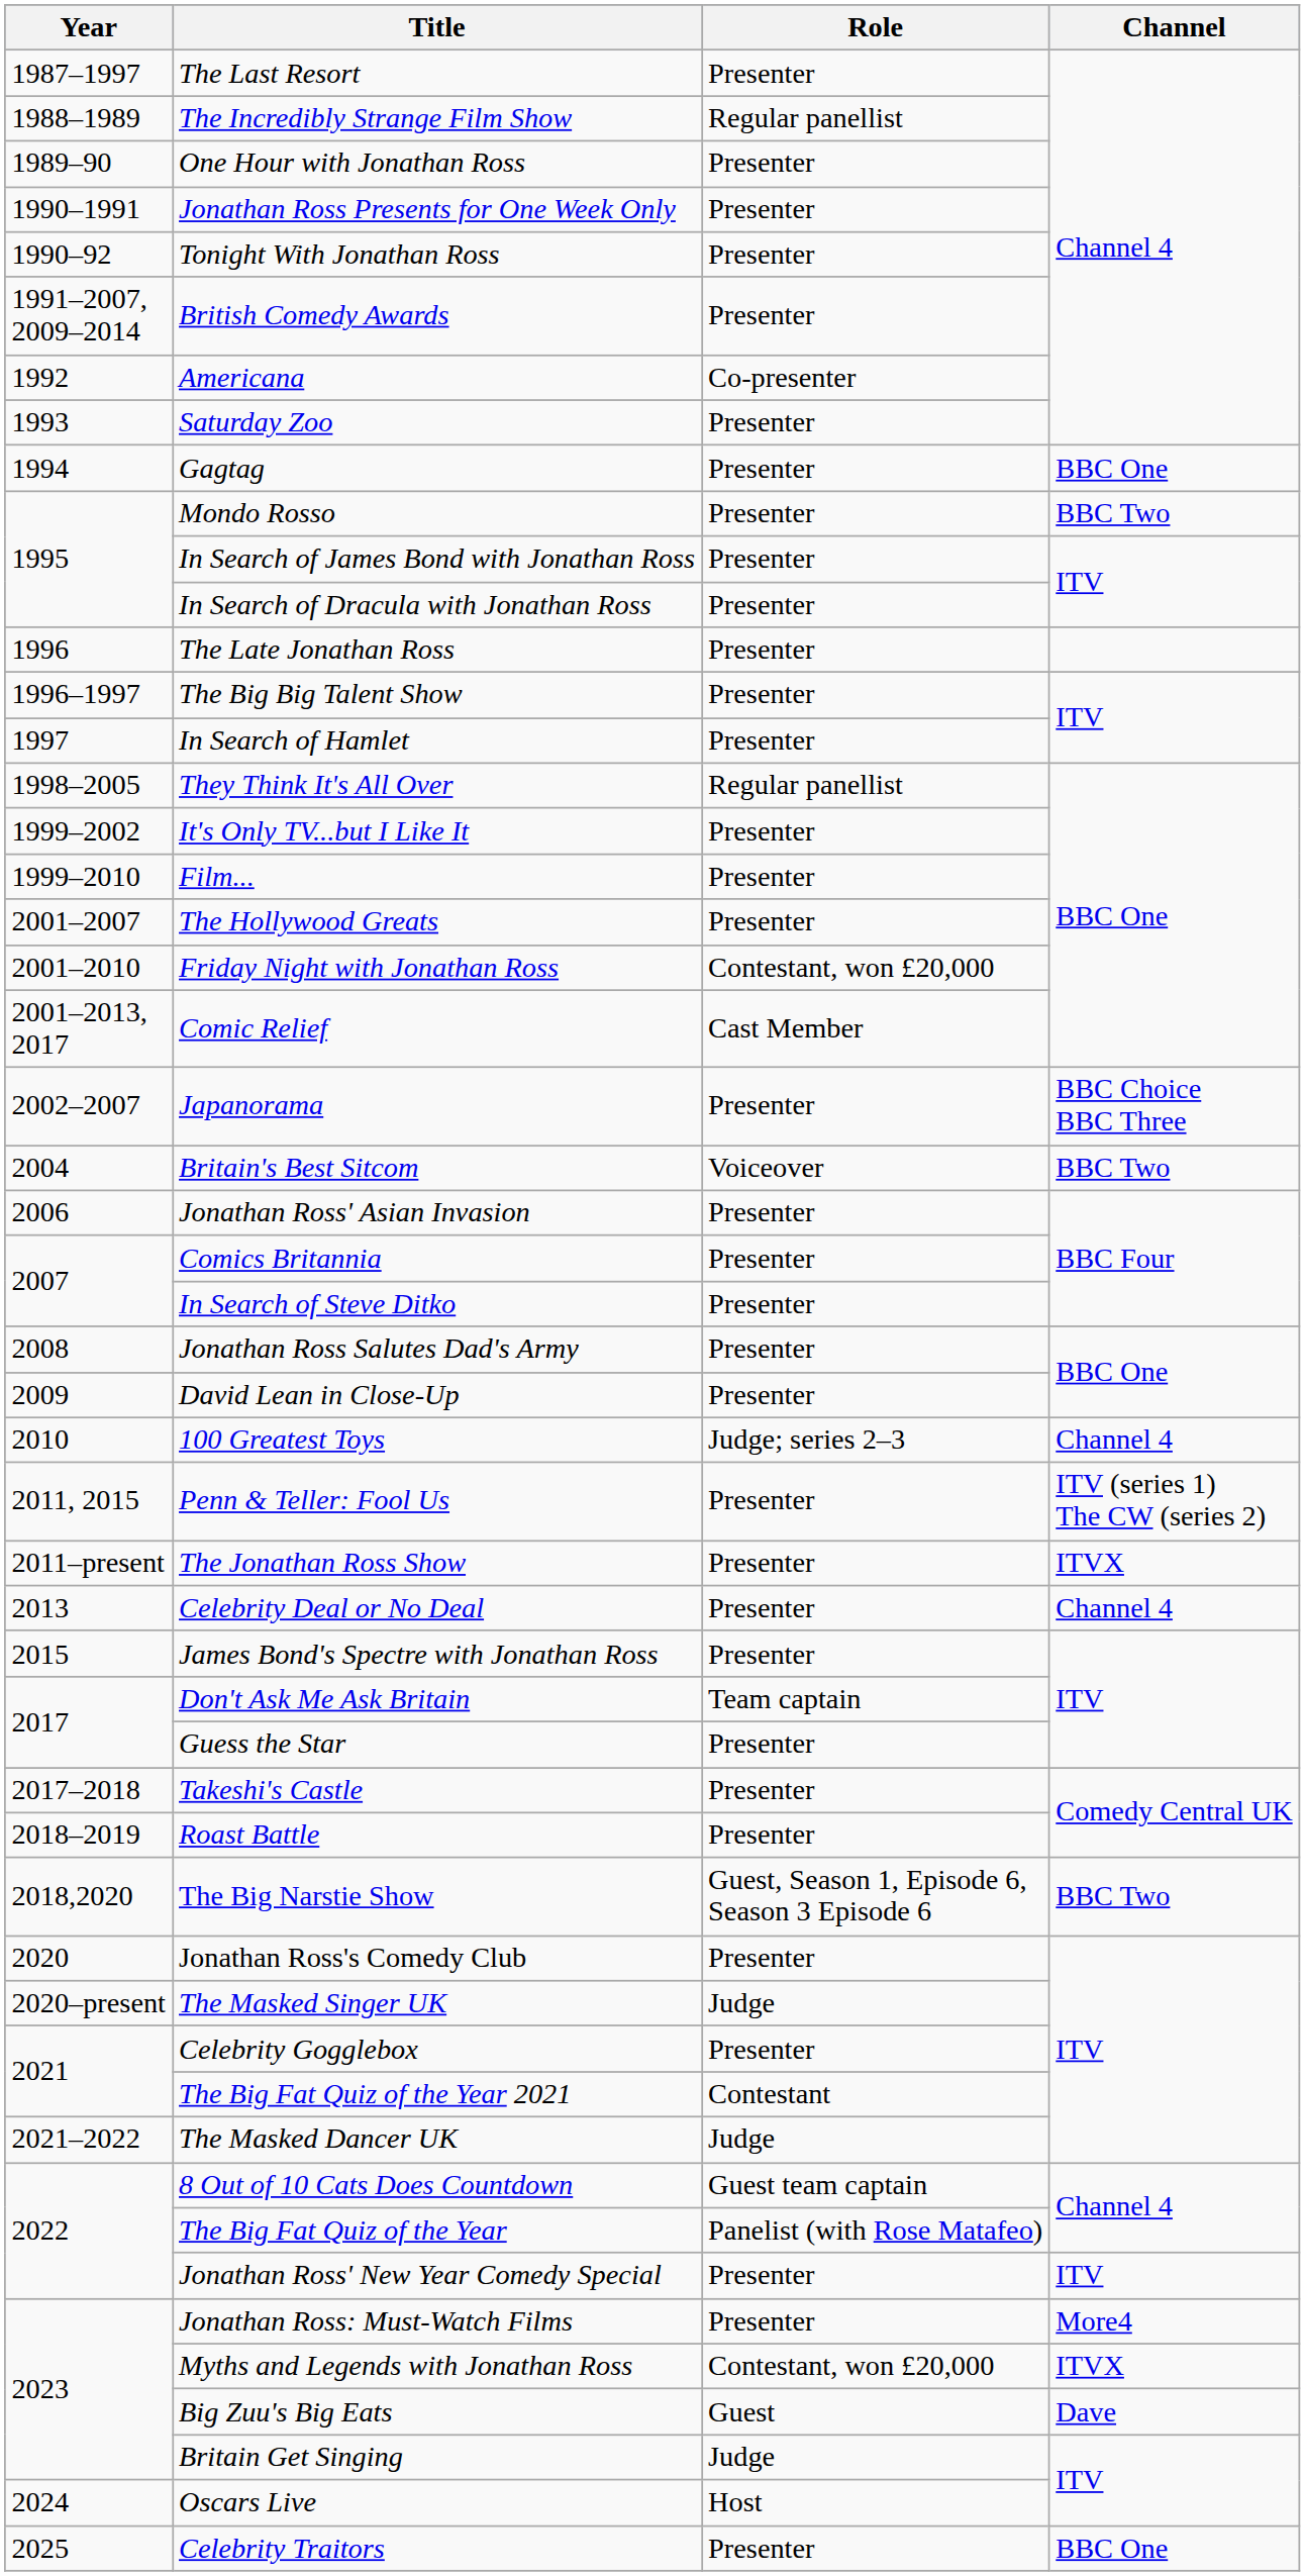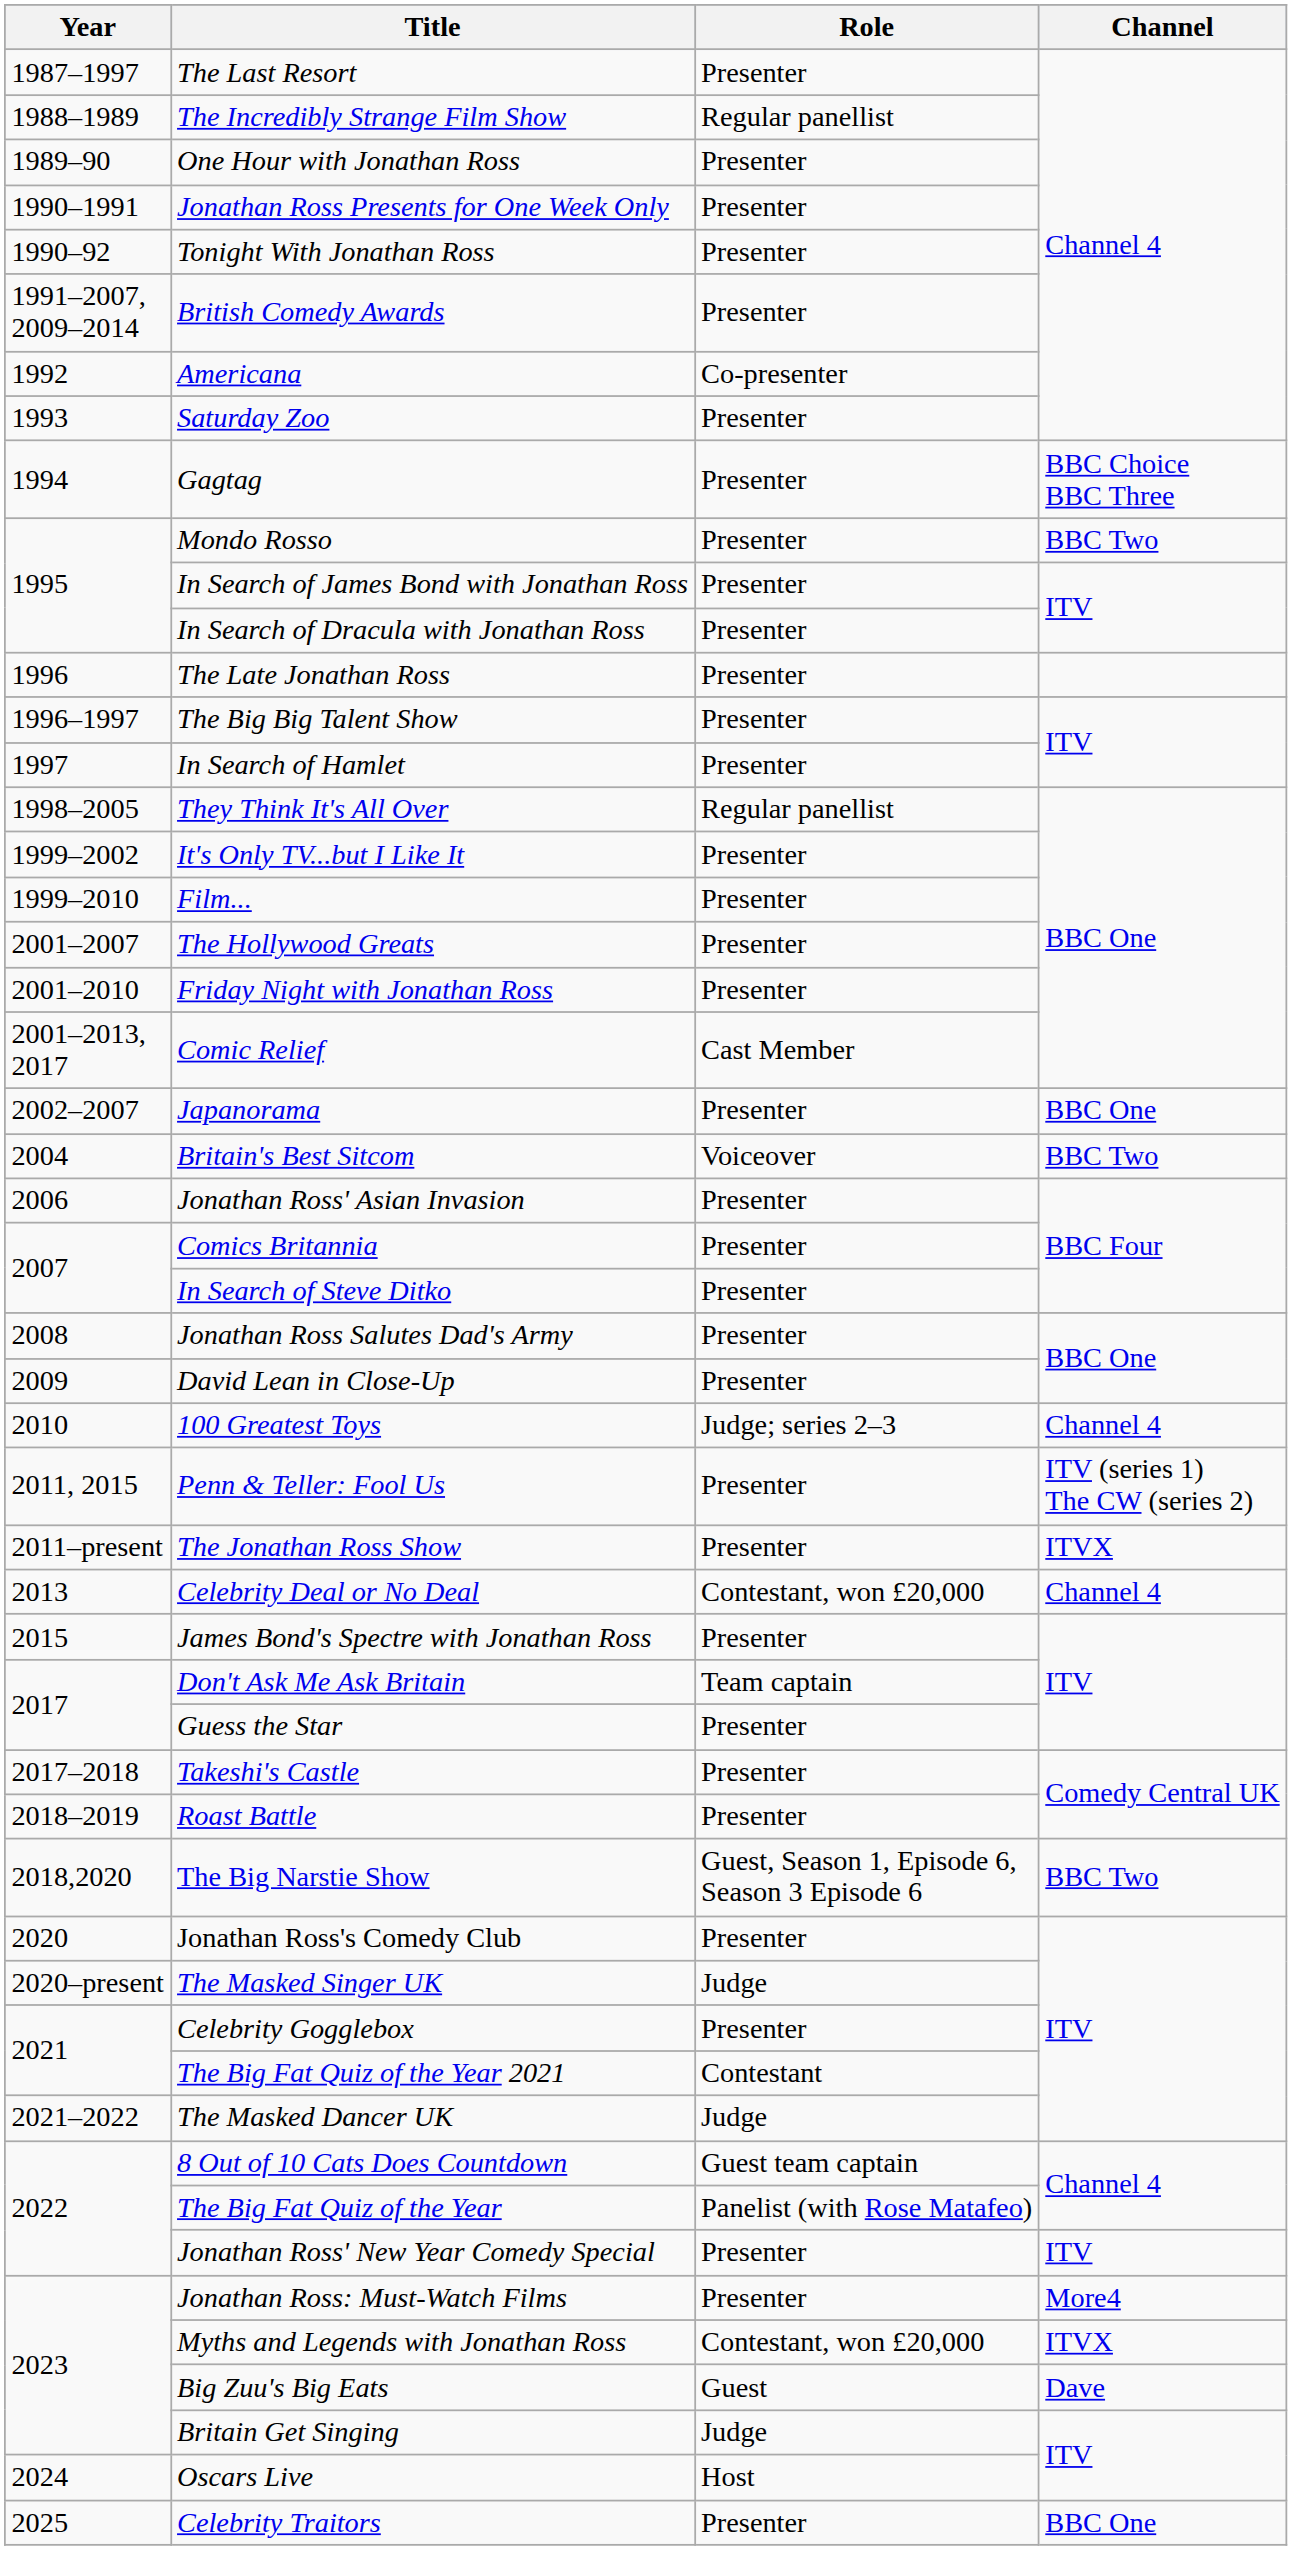 <table class="wikitable">
 <tr style="background:#b0c4de; text-align:center;">
 <th>Year</th>
 <th>Title</th>
 <th>Role</th>
 <th>Channel</th>
 </tr>
 <tr>
 <td>1987–1997</td>
 <td><em>The Last Resort</em></td>
 <td>Presenter</td>
 <td rowspan=8><a href='#'>Channel 4</a></td>
 </tr>
 <tr>
 <td>1988–1989</td>
 <td><em><a href='#'>The Incredibly Strange Film Show</a></em></td>
 <td>Regular panellist</td>
 </tr>
 <tr>
 <td>1989–90</td>
 <td><em>One Hour with Jonathan Ross</em></td>
 <td>Presenter</td>
 </tr>
 <tr>
 <td>1990–1991</td>
 <td><em><a href='#'>Jonathan Ross Presents for One Week Only</a></em></td>
 <td>Presenter</td>
 </tr>
 <tr>
 <td>1990–92</td>
 <td><em>Tonight With Jonathan Ross</em></td>
 <td>Presenter</td>
 </tr>
 <tr>
 <td>1991–2007,<br>2009–2014</td>
 <td><em><a href='#'>British Comedy Awards</a></em></td>
 <td>Presenter</td>
 </tr>
 <tr>
 <td>1992</td>
 <td><em><a href='#'>Americana</a></em></td>
 <td>Co-presenter</td>
 </tr>
 <tr>
 <td>1993</td>
 <td><em><a href='#'>Saturday Zoo</a></em></td>
 <td>Presenter</td>
 </tr>
 <tr>
 <td>1994</td>
 <td><em>Gagtag</em></td>
 <td>Presenter</td>
-<td><a href='#'>BBC One</a></td>
+<td><a href='#'>BBC Choice</a><br><a href='#'>BBC Three</a></td>
 </tr>
 <tr>
 <td rowspan="3">1995</td>
 <td><em>Mondo Rosso</em></td>
 <td>Presenter</td>
 <td><a href='#'>BBC Two</a></td>
 </tr>
 <tr>
 <td><em>In Search of James Bond with Jonathan Ross</em></td>
 <td>Presenter</td>
 <td rowspan=2><a href='#'>ITV</a></td>
 </tr>
 <tr>
 <td><em>In Search of Dracula with Jonathan Ross</em></td>
 <td>Presenter</td>
 </tr>
 <tr>
 <td>1996</td>
 <td><em>The Late Jonathan Ross</em></td>
 <td>Presenter</td>
 <td></td>
 </tr>
 <tr>
 <td>1996–1997</td>
 <td><em>The Big Big Talent Show</em></td>
 <td>Presenter</td>
 <td rowspan=2><a href='#'>ITV</a></td>
 </tr>
 <tr>
 <td>1997</td>
 <td><em>In Search of Hamlet</em></td>
 <td>Presenter</td>
 </tr>
 <tr>
 <td>1998–2005</td>
 <td><em><a href='#'>They Think It's All Over</a></em></td>
 <td>Regular panellist</td>
 <td rowspan=6><a href='#'>BBC One</a></td>
 </tr>
 <tr>
 <td>1999–2002</td>
 <td><em><a href='#'>It's Only TV...but I Like It</a></em></td>
 <td>Presenter</td>
 </tr>
 <tr>
 <td>1999–2010</td>
 <td><em><a href='#'>Film...</a></em></td>
 <td>Presenter</td>
 </tr>
 <tr>
 <td>2001–2007</td>
 <td><em><a href='#'>The Hollywood Greats</a></em></td>
 <td>Presenter</td>
 </tr>
 <tr>
 <td>2001–2010</td>
 <td><em><a href='#'>Friday Night with Jonathan Ross</a></em></td>
-<td>Contestant, won £20,000</td>
+<td>Presenter</td>
 </tr>
 <tr>
 <td>2001–2013,<br>2017</td>
 <td><em><a href='#'>Comic Relief</a></em></td>
 <td>Cast Member</td>
 </tr>
 <tr>
 <td>2002–2007</td>
 <td><em><a href='#'>Japanorama</a></em></td>
 <td>Presenter</td>
-<td><a href='#'>BBC Choice</a><br><a href='#'>BBC Three</a></td>
+<td><a href='#'>BBC One</a></td>
 </tr>
 <tr>
 <td>2004</td>
 <td><em><a href='#'>Britain's Best Sitcom</a></em></td>
 <td>Voiceover</td>
 <td><a href='#'>BBC Two</a></td>
 </tr>
 <tr>
 <td>2006</td>
 <td><em>Jonathan Ross' Asian Invasion</em></td>
 <td>Presenter</td>
 <td rowspan=3><a href='#'>BBC Four</a></td>
 </tr>
 <tr>
 <td rowspan="2">2007</td>
 <td><em><a href='#'>Comics Britannia</a></em></td>
 <td>Presenter</td>
 </tr>
 <tr>
 <td><em><a href='#'>In Search of Steve Ditko</a></em></td>
 <td>Presenter</td>
 </tr>
 <tr>
 <td>2008</td>
 <td><em>Jonathan Ross Salutes Dad's Army</em></td>
 <td>Presenter</td>
 <td rowspan=2><a href='#'>BBC One</a></td>
 </tr>
 <tr>
 <td>2009</td>
 <td><em>David Lean in Close-Up</em></td>
 <td>Presenter</td>
 </tr>
 <tr>
 <td>2010</td>
 <td><em><a href='#'>100 Greatest Toys</a></em></td>
 <td>Judge; series 2–3</td>
 <td><a href='#'>Channel 4</a></td>
 </tr>
 <tr>
 <td>2011, 2015</td>
 <td><em><a href='#'>Penn & Teller: Fool Us</a></em></td>
 <td>Presenter</td>
 <td><a href='#'>ITV</a> (series 1)<br><a href='#'>The CW</a> (series 2)</td>
 </tr>
 <tr>
 <td>2011–present</td>
 <td><em><a href='#'>The Jonathan Ross Show</a></em></td>
 <td>Presenter</td>
 <td><a href='#'>ITVX</a></td>
 </tr>
 <tr>
 <td>2013</td>
 <td><em><a href='#'>Celebrity Deal or No Deal</a></em></td>
-<td>Presenter</td>
+<td>Contestant, won £20,000</td>
 <td><a href='#'>Channel 4</a></td>
 </tr>
 <tr>
 <td>2015</td>
 <td><em>James Bond's Spectre with Jonathan Ross</em></td>
 <td>Presenter</td>
 <td rowspan="3"><a href='#'>ITV</a></td>
 </tr>
 <tr>
 <td rowspan="2">2017</td>
 <td><em><a href='#'>Don't Ask Me Ask Britain</a></em></td>
 <td>Team captain</td>
 </tr>
 <tr>
 <td><em>Guess the Star</em></td>
 <td>Presenter</td>
 </tr>
 <tr>
 <td>2017–2018</td>
 <td><em><a href='#'>Takeshi's Castle</a></em></td>
 <td>Presenter</td>
 <td rowspan=2><a href='#'>Comedy Central UK</a></td>
 </tr>
 <tr>
 <td>2018–2019</td>
 <td><em><a href='#'>Roast Battle</a></em></td>
 <td>Presenter</td>
 </tr>
 <tr>
 <td>2018,2020</td>
 <td><a href='#'>The Big Narstie Show</a></td>
 <td>Guest, Season 1, Episode 6,<br>Season 3 Episode 6</td>
 <td><a href='#'>BBC Two</a></td>
 </tr>
 <tr>
 <td>2020</td>
 <td>Jonathan Ross's Comedy Club</td>
 <td>Presenter</td>
 <td rowspan="5"><a href='#'>ITV</a></td>
 </tr>
 <tr>
 <td>2020–present</td>
 <td><em><a href='#'>The Masked Singer UK</a></em></td>
 <td>Judge</td>
 </tr>
 <tr>
 <td rowspan="2">2021</td>
 <td><em>Celebrity Gogglebox</em></td>
 <td>Presenter</td>
 </tr>
 <tr>
 <td><em><a href='#'>The Big Fat Quiz of the Year</a> 2021</em></td>
 <td>Contestant</td>
 </tr>
 <tr>
 <td>2021–2022</td>
 <td><em>The Masked Dancer UK</em></td>
 <td>Judge</td>
 </tr>
 <tr>
 <td rowspan="3">2022</td>
 <td><em><a href='#'>8 Out of 10 Cats Does Countdown</a></em></td>
 <td>Guest team captain</td>
 <td rowspan="2"><a href='#'>Channel 4</a></td>
 </tr>
 <tr>
 <td><em><a href='#'>The Big Fat Quiz of the Year</a></em></td>
 <td>Panelist (with <a href='#'>Rose Matafeo</a>)</td>
 </tr>
 <tr>
 <td><em>Jonathan Ross' New Year Comedy Special</em></td>
 <td>Presenter</td>
 <td><a href='#'>ITV</a></td>
 </tr>
 <tr>
 <td rowspan="4">2023</td>
 <td><em>Jonathan Ross: Must-Watch Films</em></td>
 <td>Presenter</td>
 <td><a href='#'>More4</a></td>
 </tr>
 <tr>
 <td><em>Myths and Legends with Jonathan Ross</em></td>
 <td>Contestant, won £20,000</td>
 <td><a href='#'>ITVX</a></td>
 </tr>
 <tr>
 <td><em>Big Zuu's Big Eats</em></td>
 <td>Guest</td>
 <td><a href='#'>Dave</a></td>
 </tr>
 <tr>
 <td><em>Britain Get Singing</em></td>
 <td>Judge</td>
 <td rowspan="2"><a href='#'>ITV</a></td>
 </tr>
 <tr>
 <td>2024</td>
 <td><em>Oscars Live</em></td>
 <td>Host</td>
 </tr>
 <tr>
 <td>2025</td>
 <td><em><a href='#'>Celebrity Traitors</a></em></td>
 <td>Presenter</td>
 <td><a href='#'>BBC One</a></td>
 </tr>
 </table>
